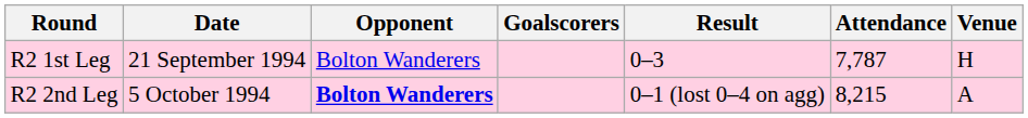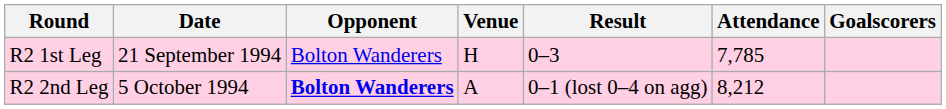 <table class="wikitable">
 <tr>
 <th>Round</th>
 <th>Date</th>
 <th>Opponent</th>
-<th>Goalscorers</th>
+<th>Venue</th>
 <th>Result</th>
 <th>Attendance</th>
-<th>Venue</th>
+<th>Goalscorers</th>
 </tr>
 <tr style="background-color: #ffd0e3;">
 <td>R2 1st Leg</td>
 <td>21 September 1994</td>
 <td><a href='#'>Bolton Wanderers</a></td>
+<td>H</td>
+<td>0–3</td>
+<td>7,785</td>
 <td></td>
-<td>0–3</td>
-<td>7,787</td>
-<td>H</td>
 </tr>
 <tr style="background-color: #ffd0e3;">
 <td>R2 2nd Leg</td>
 <td>5 October 1994</td>
 <td><strong><a href='#'>Bolton Wanderers</a></strong></td>
+<td>A</td>
+<td>0–1 (lost 0–4 on agg)</td>
+<td>8,212</td>
 <td></td>
-<td>0–1 (lost 0–4 on agg)</td>
-<td>8,215</td>
-<td>A</td>
 </tr>
 </table>
